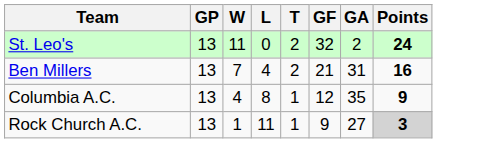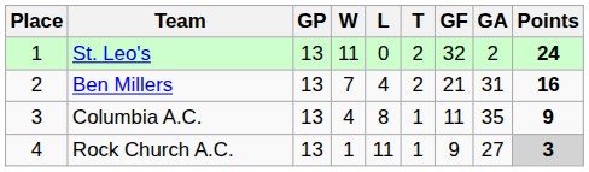 <table class="wikitable" style="text-align:center">
 <tr>
+<th>Place</th>
 <th width="170">Team</th>
 <th width="20">GP</th>
 <th width="20">W</th>
 <th width="20">L</th>
 <th width="20">T</th>
 <th width="20">GF</th>
 <th width="20">GA</th>
 <th>Points</th>
 </tr>
 <tr bgcolor=#ccffcc>
+<td>1</td>
 <td align="left"><a href='#'>St. Leo's</a></td>
 <td>13</td>
 <td>11</td>
 <td>0</td>
 <td>2</td>
 <td>32</td>
 <td>2</td>
 <td><strong>24</strong></td>
 </tr>
 <tr>
+<td>2</td>
 <td align="left"><a href='#'>Ben Millers</a></td>
 <td>13</td>
 <td>7</td>
 <td>4</td>
 <td>2</td>
 <td>21</td>
 <td>31</td>
 <td><strong>16</strong></td>
 </tr>
 <tr>
+<td>3</td>
 <td align="left">Columbia A.C.</td>
 <td>13</td>
 <td>4</td>
 <td>8</td>
 <td>1</td>
-<td>12</td>
+<td>11</td>
 <td>35</td>
 <td><strong>9</strong></td>
 </tr>
 <tr>
+<td>4</td>
 <td align="left">Rock Church A.C.</td>
 <td>13</td>
 <td>1</td>
 <td>11</td>
 <td>1</td>
 <td>9</td>
 <td>27</td>
 <td style="background: lightgrey;"><strong>3</strong></td>
 </tr>
 </table>
